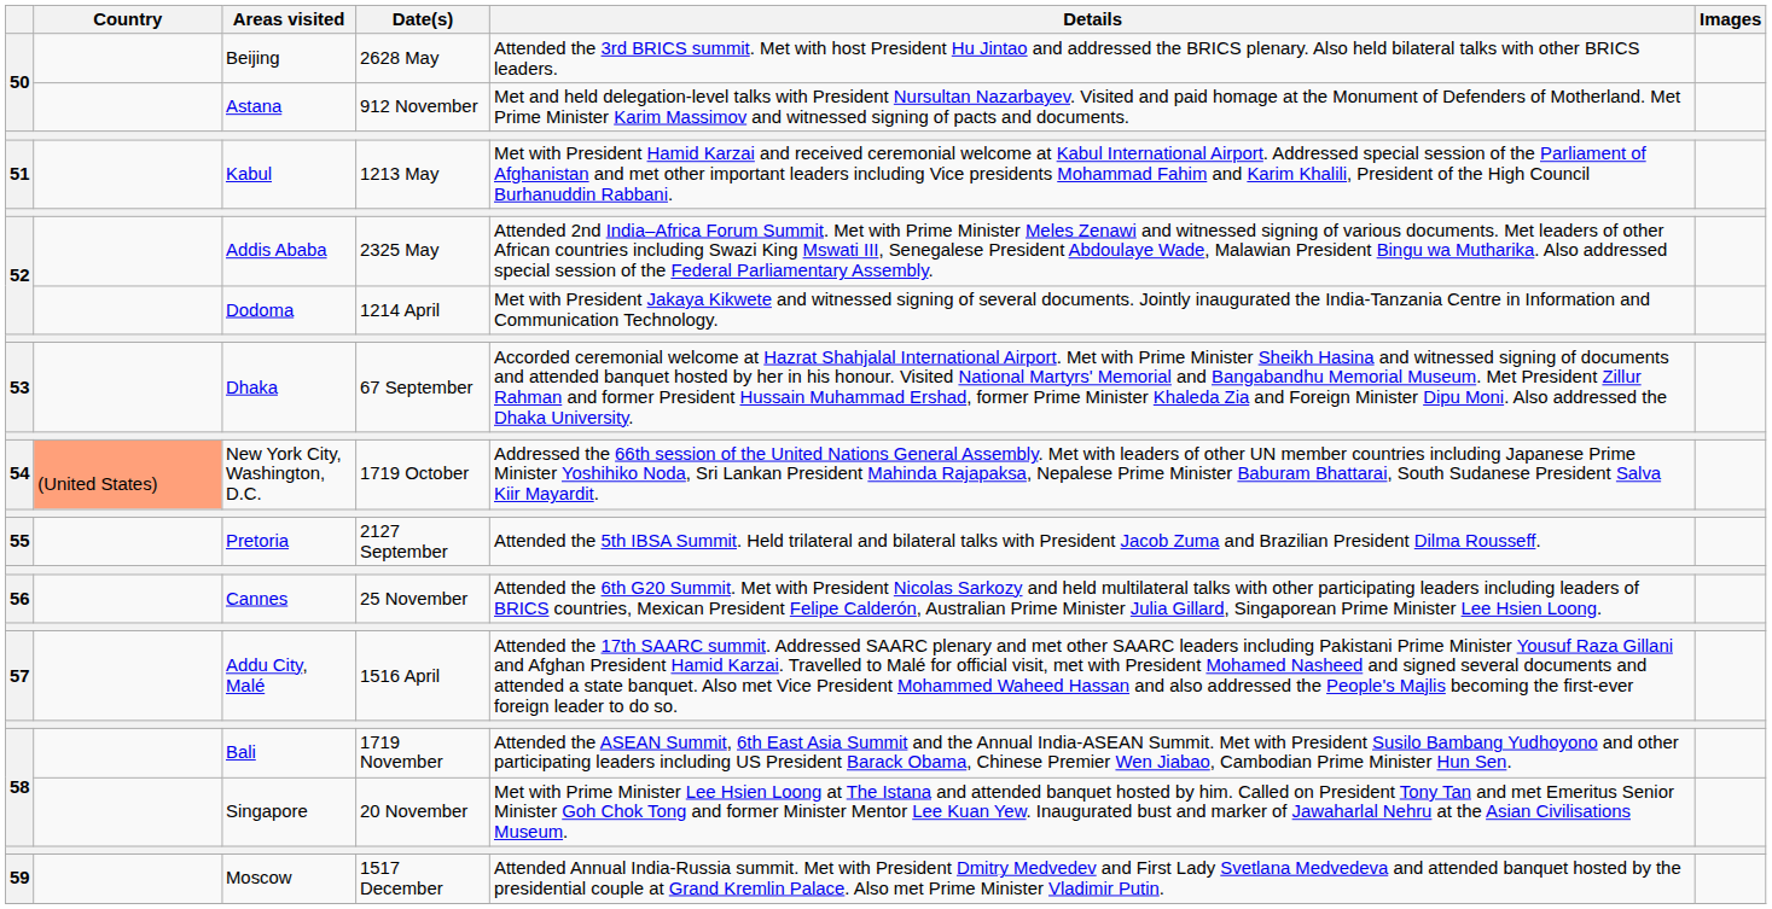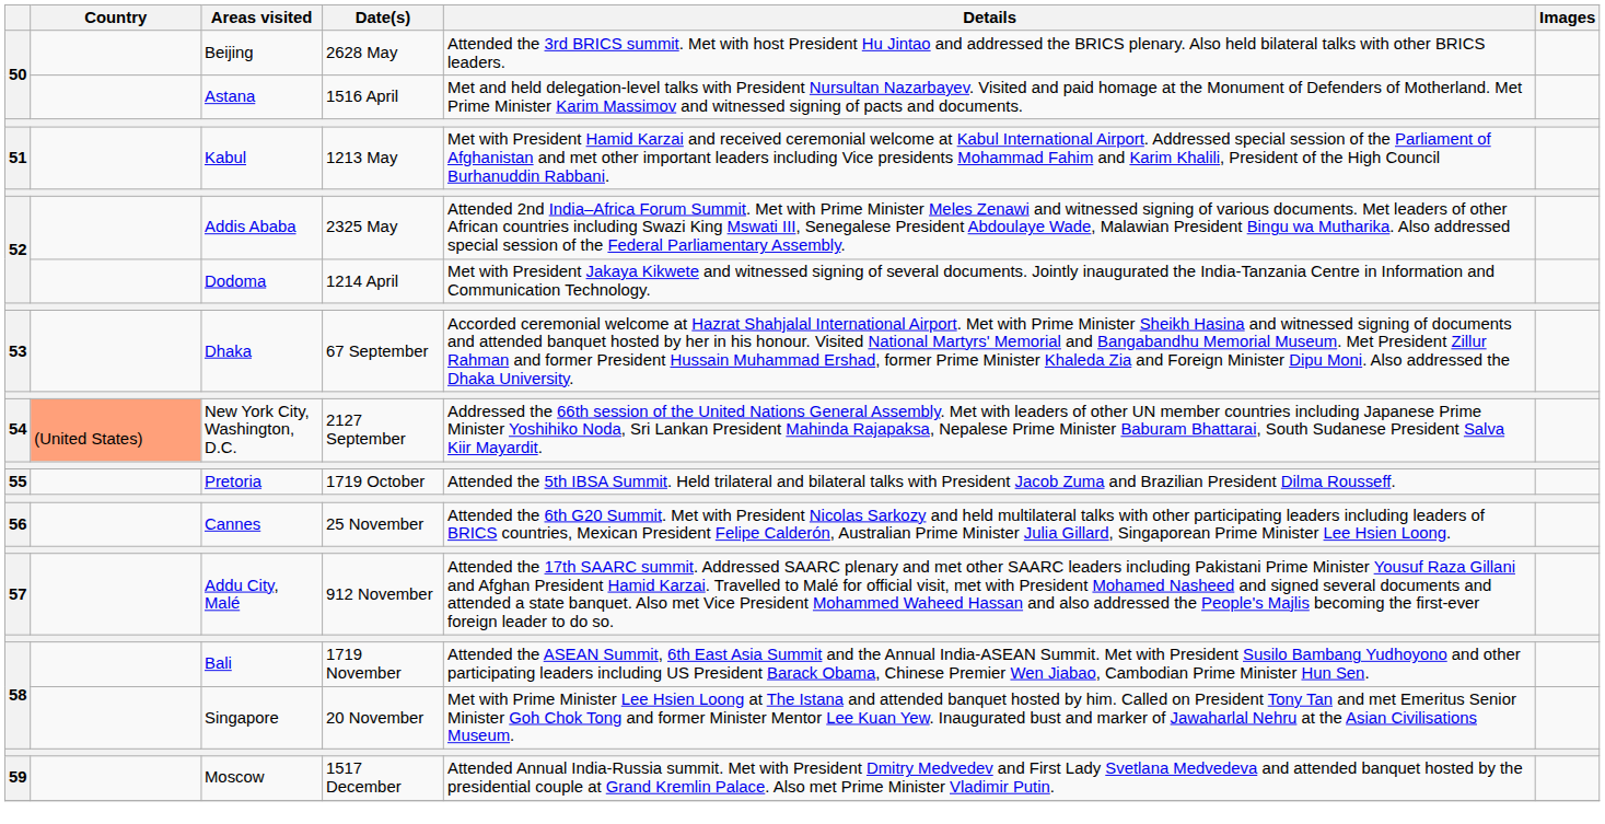 <table class="wikitable outercollapse sortable">
 <tr>
 <th></th>
 <th style="width:10em">Country</th>
 <th style="width:7em">Areas visited</th>
 <th style="width:7em">Date(s)</th>
 <th class="unsortable">Details</th>
 <th class="unsortable">Images</th>
 </tr>
 <tr>
 <th rowspan="2">50</th>
 <td></td>
 <td>Beijing</td>
 <td>2628 May</td>
 <td>Attended the <a href='#'>3rd BRICS summit</a>. Met with host President <a href='#'>Hu Jintao</a> and addressed the BRICS plenary. Also held bilateral talks with other BRICS leaders.</td>
 <td></td>
 </tr>
 <tr>
 <td></td>
 <td><a href='#'>Astana</a></td>
-<td>912 November</td>
+<td>1516 April</td>
 <td>Met and held delegation-level talks with President <a href='#'>Nursultan Nazarbayev</a>. Visited and paid homage at the Monument of Defenders of Motherland. Met Prime Minister <a href='#'>Karim Massimov</a> and witnessed signing of pacts and documents.</td>
 <td></td>
 </tr>
 <tr>
 <th colspan="6"></th>
 </tr>
 <tr>
 <th>51</th>
 <td></td>
 <td><a href='#'>Kabul</a></td>
 <td>1213 May</td>
 <td>Met with President <a href='#'>Hamid Karzai</a> and received ceremonial welcome at <a href='#'>Kabul International Airport</a>. Addressed special session of the <a href='#'>Parliament of Afghanistan</a> and met other important leaders including Vice presidents <a href='#'>Mohammad Fahim</a> and <a href='#'>Karim Khalili</a>, President of the High Council <a href='#'>Burhanuddin Rabbani</a>.</td>
 <td></td>
 </tr>
 <tr>
 <th colspan="6"></th>
 </tr>
 <tr>
 <th rowspan="2">52</th>
 <td></td>
 <td><a href='#'>Addis Ababa</a></td>
 <td>2325 May</td>
 <td>Attended 2nd <a href='#'>India–Africa Forum Summit</a>. Met with Prime Minister <a href='#'>Meles Zenawi</a> and witnessed signing of various documents. Met leaders of other African countries including Swazi King <a href='#'>Mswati III</a>, Senegalese President <a href='#'>Abdoulaye Wade</a>, Malawian President <a href='#'>Bingu wa Mutharika</a>. Also addressed special session of the <a href='#'>Federal Parliamentary Assembly</a>.</td>
 <td></td>
 </tr>
 <tr>
 <td></td>
 <td><a href='#'>Dodoma</a></td>
 <td>1214 April</td>
 <td>Met with President <a href='#'>Jakaya Kikwete</a> and witnessed signing of several documents. Jointly inaugurated the India-Tanzania Centre in Information and Communication Technology.</td>
 <td></td>
 </tr>
 <tr>
 <th colspan="6"></th>
 </tr>
 <tr>
 <th>53</th>
 <td></td>
 <td><a href='#'>Dhaka</a></td>
 <td>67 September</td>
 <td>Accorded ceremonial welcome at <a href='#'>Hazrat Shahjalal International Airport</a>. Met with Prime Minister <a href='#'>Sheikh Hasina</a> and witnessed signing of documents and attended banquet hosted by her in his honour. Visited <a href='#'>National Martyrs' Memorial</a> and <a href='#'>Bangabandhu Memorial Museum</a>. Met President <a href='#'>Zillur Rahman</a> and former President <a href='#'>Hussain Muhammad Ershad</a>, former Prime Minister <a href='#'>Khaleda Zia</a> and Foreign Minister <a href='#'>Dipu Moni</a>. Also addressed the <a href='#'>Dhaka University</a>.</td>
 <td></td>
 </tr>
 <tr>
 <th colspan="6"></th>
 </tr>
 <tr>
 <th>54</th>
 <td style="background: lightsalmon;"><br>(United States)</td>
 <td>New York City,<br>Washington, D.C.</td>
-<td>1719 October</td>
+<td>2127 September</td>
 <td>Addressed the <a href='#'>66th session of the United Nations General Assembly</a>. Met with leaders of other UN member countries including Japanese Prime Minister <a href='#'>Yoshihiko Noda</a>, Sri Lankan President <a href='#'>Mahinda Rajapaksa</a>, Nepalese Prime Minister <a href='#'>Baburam Bhattarai</a>, South Sudanese President <a href='#'>Salva Kiir Mayardit</a>.</td>
 <td></td>
 </tr>
 <tr>
 <th colspan="6"></th>
 </tr>
 <tr>
 <th>55</th>
 <td></td>
 <td><a href='#'>Pretoria</a></td>
-<td>2127 September</td>
+<td>1719 October</td>
 <td>Attended the <a href='#'>5th IBSA Summit</a>. Held trilateral and bilateral talks with President <a href='#'>Jacob Zuma</a> and Brazilian President <a href='#'>Dilma Rousseff</a>.</td>
 <td></td>
 </tr>
 <tr>
 <th colspan="6"></th>
 </tr>
 <tr>
 <th>56</th>
 <td></td>
 <td><a href='#'>Cannes</a></td>
 <td>25 November</td>
 <td>Attended the <a href='#'>6th G20 Summit</a>. Met with President <a href='#'>Nicolas Sarkozy</a> and held multilateral talks with other participating leaders including leaders of <a href='#'>BRICS</a> countries, Mexican President <a href='#'>Felipe Calderón</a>, Australian Prime Minister <a href='#'>Julia Gillard</a>, Singaporean Prime Minister <a href='#'>Lee Hsien Loong</a>.</td>
 <td></td>
 </tr>
 <tr>
 <th colspan="6"></th>
 </tr>
 <tr>
 <th>57</th>
 <td></td>
 <td><a href='#'>Addu City</a>,<br><a href='#'>Malé</a></td>
-<td>1516 April</td>
+<td>912 November</td>
 <td>Attended the <a href='#'>17th SAARC summit</a>. Addressed SAARC plenary and met other SAARC leaders including Pakistani Prime Minister <a href='#'>Yousuf Raza Gillani</a> and Afghan President <a href='#'>Hamid Karzai</a>. Travelled to Malé for official visit, met with President <a href='#'>Mohamed Nasheed</a> and signed several documents and attended a state banquet. Also met Vice President <a href='#'>Mohammed Waheed Hassan</a> and also addressed the <a href='#'>People's Majlis</a> becoming the first-ever foreign leader to do so.</td>
 <td></td>
 </tr>
 <tr>
 <th colspan="6"></th>
 </tr>
 <tr>
 <th rowspan="2">58</th>
 <td></td>
 <td><a href='#'>Bali</a></td>
 <td>1719 November</td>
 <td>Attended the <a href='#'>ASEAN Summit</a>, <a href='#'>6th East Asia Summit</a> and the Annual India-ASEAN Summit. Met with President <a href='#'>Susilo Bambang Yudhoyono</a> and other participating leaders including US President <a href='#'>Barack Obama</a>, Chinese Premier <a href='#'>Wen Jiabao</a>, Cambodian Prime Minister <a href='#'>Hun Sen</a>.</td>
 <td></td>
 </tr>
 <tr>
 <td></td>
 <td>Singapore</td>
 <td>20 November</td>
 <td>Met with Prime Minister <a href='#'>Lee Hsien Loong</a> at <a href='#'>The Istana</a> and attended banquet hosted by him. Called on President <a href='#'>Tony Tan</a> and met Emeritus Senior Minister <a href='#'>Goh Chok Tong</a> and former Minister Mentor <a href='#'>Lee Kuan Yew</a>. Inaugurated bust and marker of <a href='#'>Jawaharlal Nehru</a> at the <a href='#'>Asian Civilisations Museum</a>.</td>
 <td></td>
 </tr>
 <tr>
 <th colspan="6"></th>
 </tr>
 <tr>
 <th>59</th>
 <td></td>
 <td>Moscow</td>
 <td>1517 December</td>
 <td>Attended Annual India-Russia summit. Met with President <a href='#'>Dmitry Medvedev</a> and First Lady <a href='#'>Svetlana Medvedeva</a> and attended banquet hosted by the presidential couple at <a href='#'>Grand Kremlin Palace</a>. Also met Prime Minister <a href='#'>Vladimir Putin</a>.</td>
 <td></td>
 </tr>
 <tr>
 </tr>
 </table>
